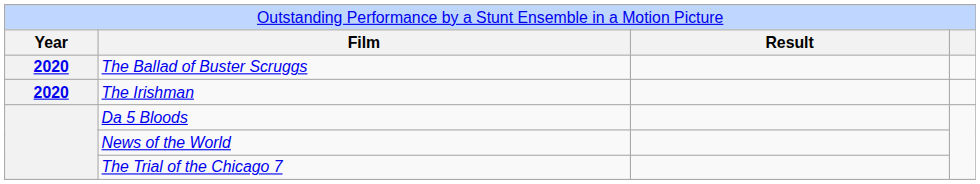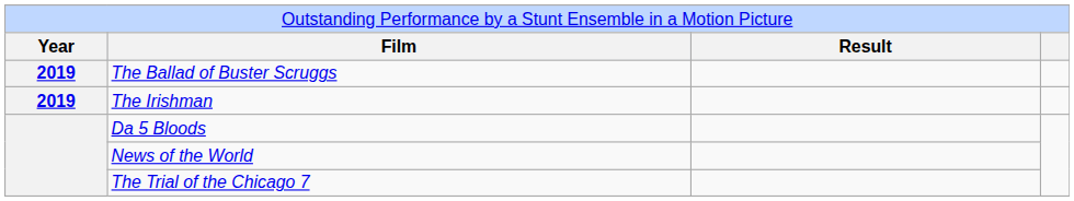 <table class="wikitable plainrowheaders" style="font-size: 90%" width=100%>
 <tr>
 </tr>
 <tr ---- bgcolor="#bfd7ff">
 <td colspan=6 align=center><a href='#'>Outstanding Performance by a Stunt Ensemble in a Motion Picture</a></td>
 </tr>
 <tr ---- bgcolor="#ebf5ff">
 <th scope="col" style="width:3%;">Year</th>
 <th scope="col" style="width:20%;">Film</th>
 <th scope="col" style="width:12%;">Result</th>
 <th scope="col" class="unsortable" style="width:1%;"></th>
 </tr>
 <tr>
-<th scope=row style="text-align: center;"><a href='#'>2020</a></th>
+<th scope=row style="text-align: center;"><a href='#'>2019</a></th>
 <td><em><a href='#'>The Ballad of Buster Scruggs</a></em></td>
 <td></td>
 <td style="text-align: center;"></td>
 </tr>
 <tr>
-<th scope=row style="text-align: center;"><a href='#'>2020</a></th>
+<th scope=row style="text-align: center;"><a href='#'>2019</a></th>
 <td><em><a href='#'>The Irishman</a></em></td>
 <td></td>
 <td style="text-align: center;"></td>
 </tr>
 <tr>
 <th scope="row" rowspan="3"></th>
 <td><em><a href='#'>Da 5 Bloods</a></em></td>
 <td></td>
 <td align="center" rowspan="3"></td>
 </tr>
 <tr>
 <td><em><a href='#'>News of the World</a></em></td>
 <td></td>
 </tr>
 <tr>
 <td><em><a href='#'>The Trial of the Chicago 7</a></em></td>
 <td></td>
 </tr>
 </table>
